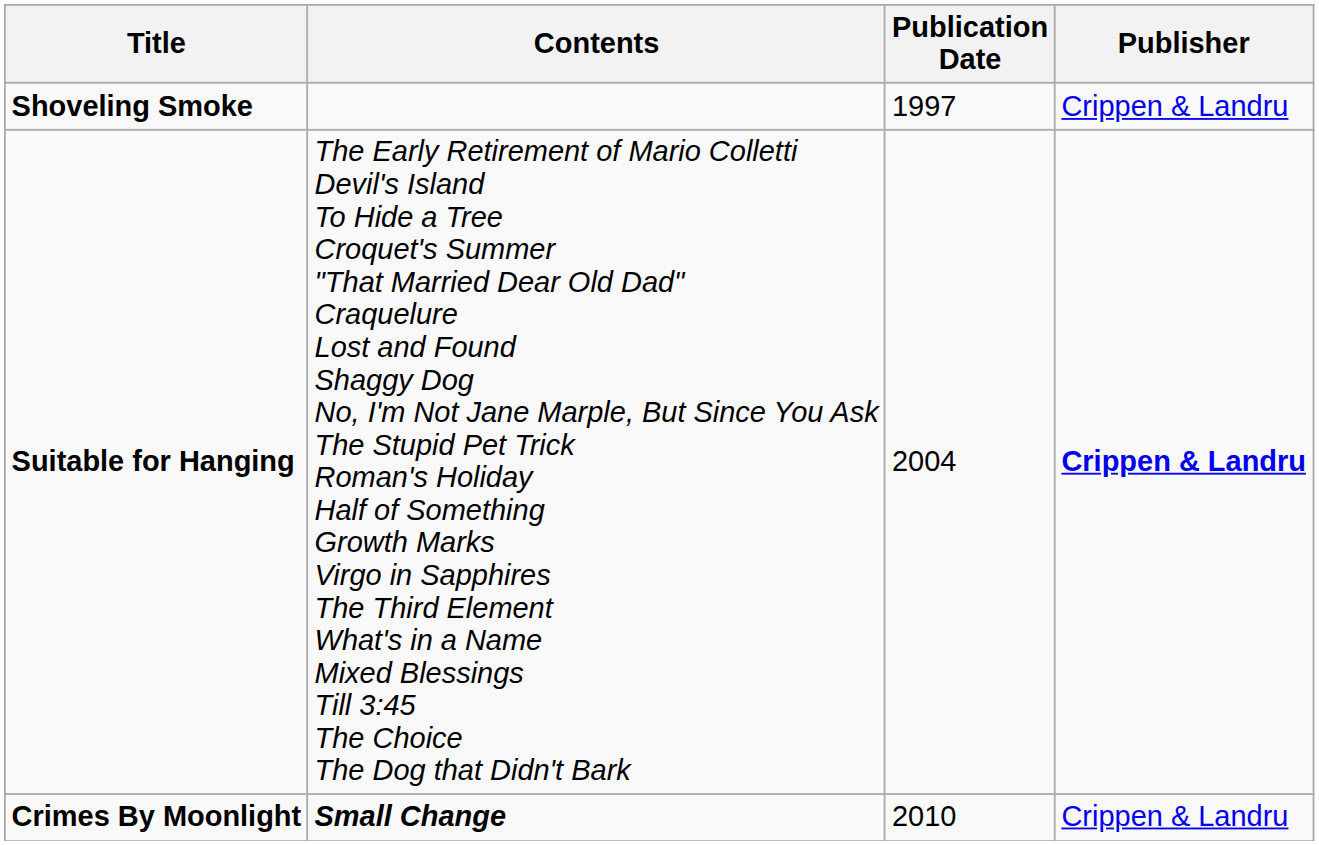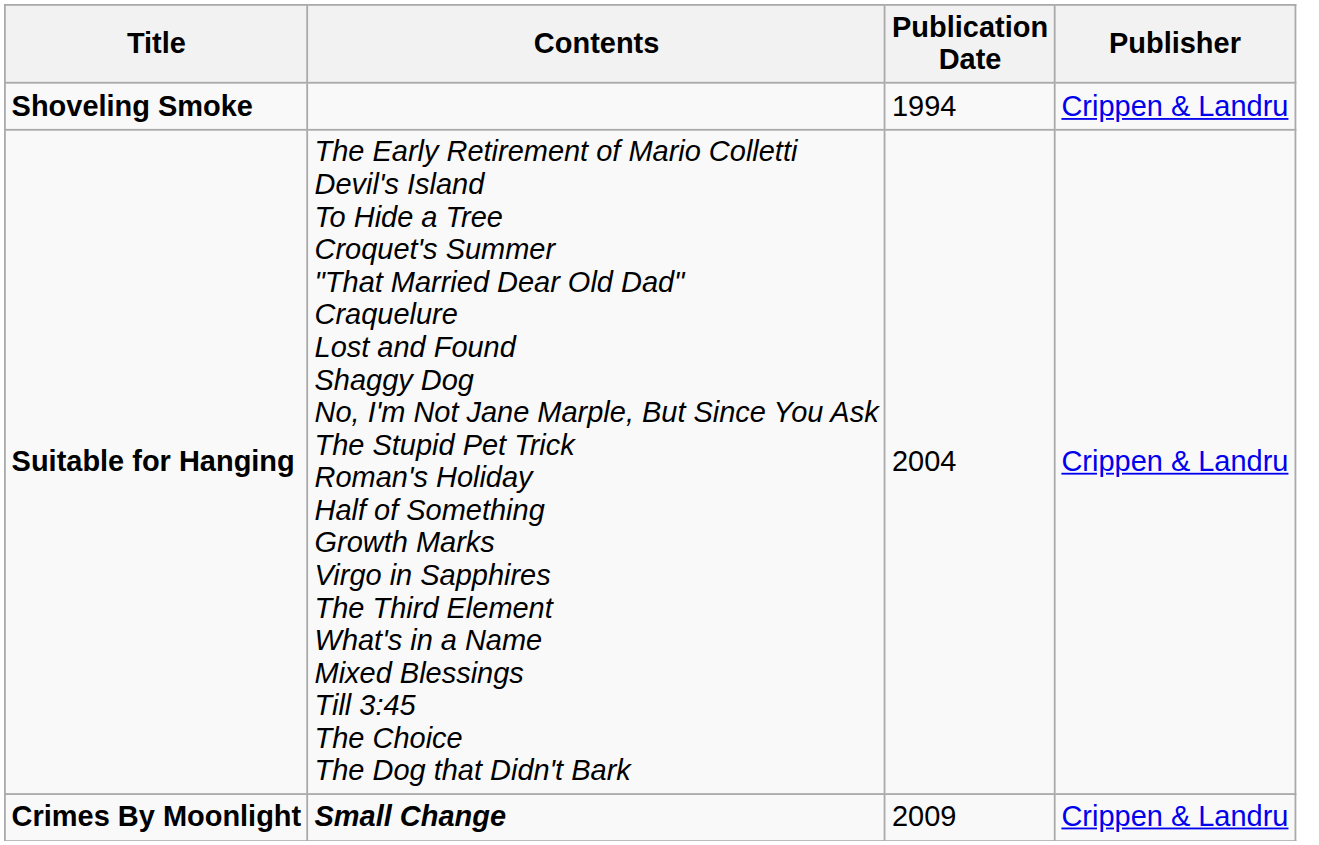 <table class="wikitable">
 <tr>
 <th>Title</th>
 <th>Contents</th>
 <th>Publication<br>Date</th>
 <th>Publisher</th>
 </tr>
 <tr>
 <td><strong>Shoveling Smoke</strong></td>
 <td></td>
-<td>1997</td>
+<td>1994</td>
 <td><a href='#'>Crippen & Landru</a></td>
 </tr>
 <tr>
 <td><strong>Suitable for Hanging</strong></td>
 <td><em>The Early Retirement of Mario Colletti</em><br><em>Devil's Island</em><br><em>To Hide a Tree</em><br><em>Croquet's Summer</em><br><em>"That Married Dear Old Dad"</em><br><em>Craquelure</em><br><em>Lost and Found</em><br><em>Shaggy Dog</em><br><em>No, I'm Not Jane Marple, But Since You Ask</em><br><em>The Stupid Pet Trick</em><br><em>Roman's Holiday</em><br><em>Half of Something</em><br><em>Growth Marks</em><br><em>Virgo in Sapphires</em><br><em>The Third Element</em><br><em>What's in a Name</em><br><em>Mixed Blessings</em><br><em>Till 3:45</em><br><em>The Choice</em><br><em>The Dog that Didn't Bark</em></td>
 <td>2004</td>
-<td><strong><a href='#'>Crippen & Landru</a></strong></td>
+<td><a href='#'>Crippen & Landru</a></td>
 </tr>
 <tr>
 <td><strong>Crimes By Moonlight</strong></td>
 <td><strong><em>Small Change</em></strong></td>
-<td>2010</td>
+<td>2009</td>
 <td><a href='#'>Crippen & Landru</a></td>
 </tr>
 </table>
